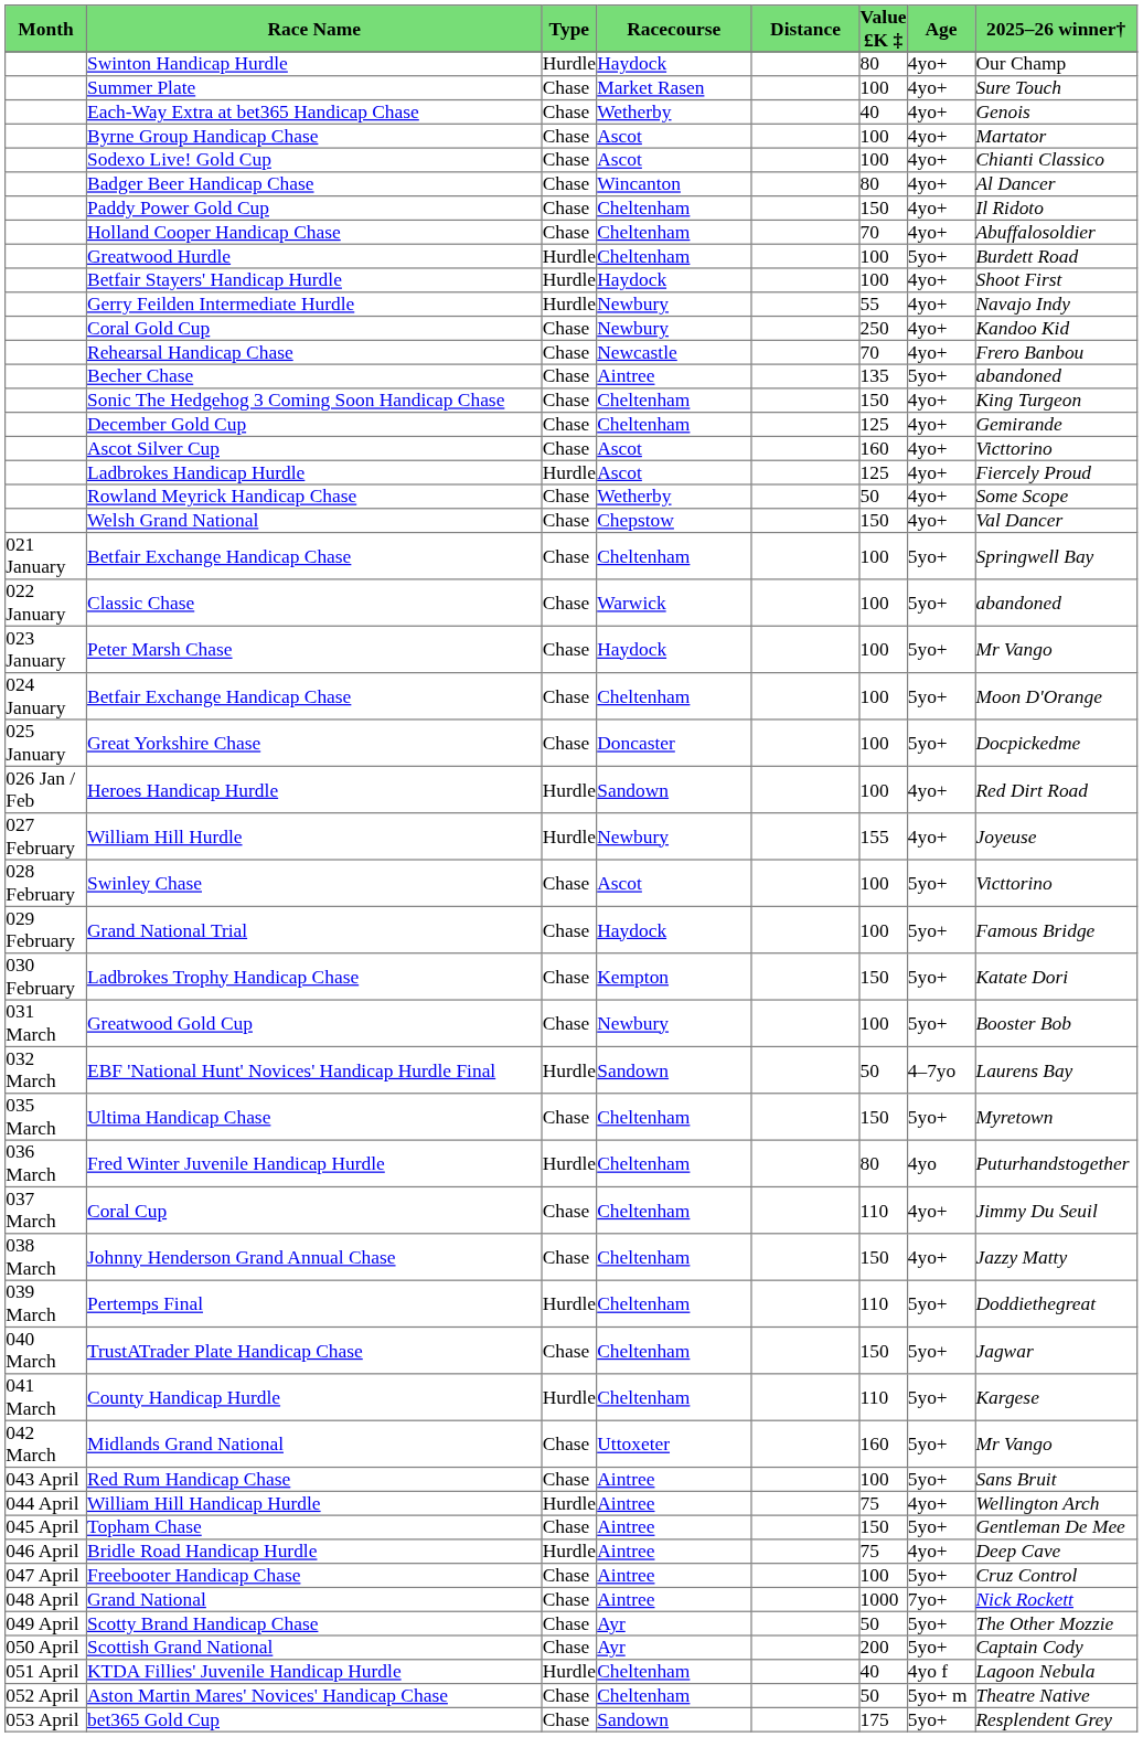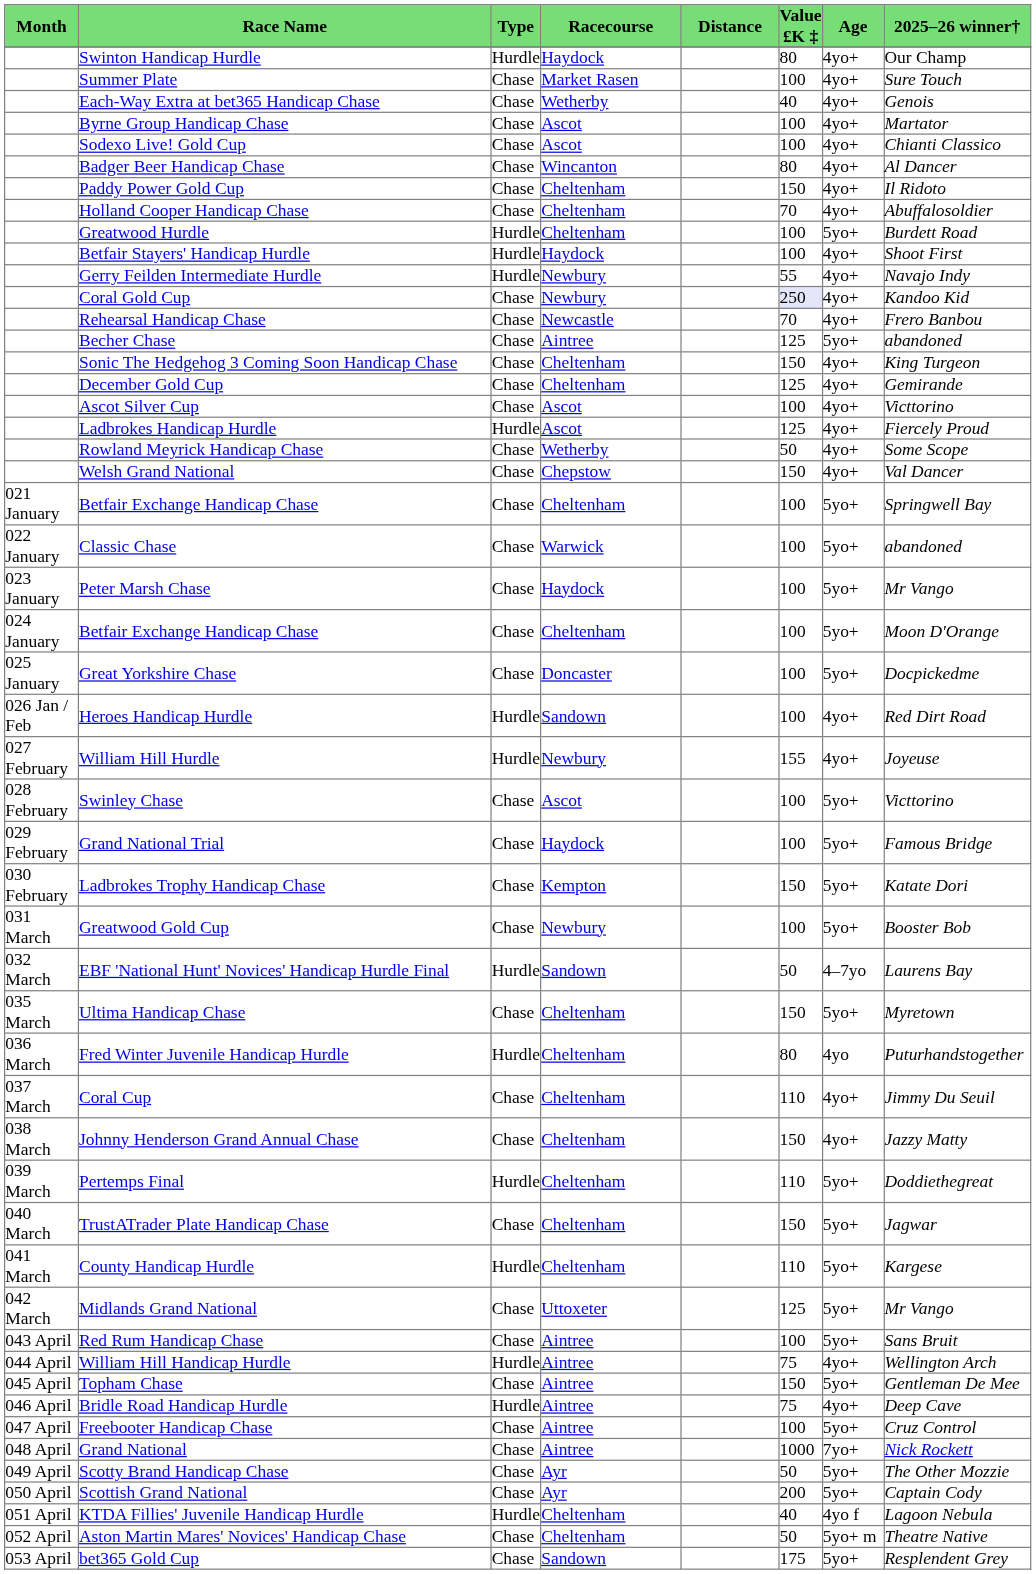 <table class = "sortable" | border="1" cellpadding="0" style="border-collapse: collapse; font-size:90%">
 <tr bgcolor="#77dd77" align="center"hero>
 <th width="60px"><strong>Month</strong><br></th>
 <th width="340px"><strong>Race Name</strong><br></th>
 <th width="40px"><strong>Type</strong><br></th>
 <th width="115px"><strong>Racecourse</strong><br></th>
 <th width="80px"><strong>Distance</strong> <br></th>
 <th Width="30px"><strong>Value £K</strong> ‡ <br></th>
 <th width="50px"><strong>Age</strong><br></th>
 <th width="120px"><strong>2025–26 winner†</strong><br></th>
 </tr>
 <tr>
 </tr>
 <tr>
 <td></td>
 <td><a href='#'>Swinton Handicap Hurdle</a></td>
 <td>Hurdle</td>
 <td><a href='#'>Haydock</a></td>
 <td></td>
 <td>80</td>
 <td>4yo+</td>
 <td>Our Champ</td>
 </tr>
 <tr>
 <td></td>
 <td><a href='#'>Summer Plate</a></td>
 <td>Chase</td>
 <td><a href='#'>Market Rasen</a></td>
 <td></td>
 <td>100</td>
 <td>4yo+</td>
 <td><em>Sure Touch</em></td>
 </tr>
 <tr>
 <td></td>
 <td><a href='#'>Each-Way Extra at bet365 Handicap Chase</a></td>
 <td>Chase</td>
 <td><a href='#'>Wetherby</a></td>
 <td></td>
 <td>40</td>
 <td>4yo+</td>
 <td><em>Genois</em></td>
 </tr>
 <tr>
 <td></td>
 <td><a href='#'>Byrne Group Handicap Chase</a></td>
 <td>Chase</td>
 <td><a href='#'>Ascot</a></td>
 <td></td>
 <td>100</td>
 <td>4yo+</td>
 <td><em>Martator</em></td>
 </tr>
 <tr>
 <td></td>
 <td><a href='#'>Sodexo Live! Gold Cup</a></td>
 <td>Chase</td>
 <td><a href='#'>Ascot</a></td>
 <td></td>
 <td>100</td>
 <td>4yo+</td>
 <td><em>Chianti Classico</em></td>
 </tr>
 <tr>
 <td></td>
 <td><a href='#'>Badger Beer Handicap Chase</a></td>
 <td>Chase</td>
 <td><a href='#'>Wincanton</a></td>
 <td></td>
 <td>80</td>
 <td>4yo+</td>
 <td><em>Al Dancer</em></td>
 </tr>
 <tr>
 <td></td>
 <td><a href='#'>Paddy Power Gold Cup</a></td>
 <td>Chase</td>
 <td><a href='#'>Cheltenham</a></td>
 <td></td>
 <td>150</td>
 <td>4yo+</td>
 <td><em>Il Ridoto</em></td>
 </tr>
 <tr>
 <td></td>
 <td><a href='#'>Holland Cooper Handicap Chase</a></td>
 <td>Chase</td>
 <td><a href='#'>Cheltenham</a></td>
 <td></td>
 <td>70</td>
 <td>4yo+</td>
 <td><em>Abuffalosoldier</em></td>
 </tr>
 <tr>
 <td></td>
 <td><a href='#'>Greatwood Hurdle</a></td>
 <td>Hurdle</td>
 <td><a href='#'>Cheltenham</a></td>
 <td></td>
 <td>100</td>
 <td>5yo+</td>
 <td><em>Burdett Road</em></td>
 </tr>
 <tr>
 <td></td>
 <td><a href='#'>Betfair Stayers' Handicap Hurdle</a></td>
 <td>Hurdle</td>
 <td><a href='#'>Haydock</a></td>
 <td></td>
 <td>100</td>
 <td>4yo+</td>
 <td><em>Shoot First</em></td>
 </tr>
 <tr>
 <td></td>
 <td><a href='#'>Gerry Feilden Intermediate Hurdle</a></td>
 <td>Hurdle</td>
 <td><a href='#'>Newbury</a></td>
 <td></td>
 <td>55</td>
 <td>4yo+</td>
 <td><em>Navajo Indy</em></td>
 </tr>
 <tr>
 <td></td>
 <td><a href='#'>Coral Gold Cup</a></td>
 <td>Chase</td>
 <td><a href='#'>Newbury</a></td>
 <td></td>
-<td>250</td>
+<td style="background: lavender;">250</td>
 <td>4yo+</td>
 <td><em>Kandoo Kid</em></td>
 </tr>
 <tr>
 <td></td>
 <td><a href='#'>Rehearsal Handicap Chase</a></td>
 <td>Chase</td>
 <td><a href='#'>Newcastle</a></td>
 <td></td>
 <td>70</td>
 <td>4yo+</td>
 <td><em>Frero Banbou</em></td>
 </tr>
 <tr>
 <td></td>
 <td><a href='#'>Becher Chase</a></td>
 <td>Chase</td>
 <td><a href='#'>Aintree</a></td>
 <td></td>
-<td>135</td>
+<td>125</td>
 <td>5yo+</td>
 <td><em>abandoned</em></td>
 </tr>
 <tr>
 <td></td>
 <td><a href='#'>Sonic The Hedgehog 3 Coming Soon Handicap Chase</a></td>
 <td>Chase</td>
 <td><a href='#'>Cheltenham</a></td>
 <td></td>
 <td>150</td>
 <td>4yo+</td>
 <td><em>King Turgeon</em></td>
 </tr>
 <tr>
 <td></td>
 <td><a href='#'>December Gold Cup</a></td>
 <td>Chase</td>
 <td><a href='#'>Cheltenham</a></td>
 <td></td>
 <td>125</td>
 <td>4yo+</td>
 <td><em>Gemirande</em></td>
 </tr>
 <tr>
 <td></td>
 <td><a href='#'>Ascot Silver Cup</a></td>
 <td>Chase</td>
 <td><a href='#'>Ascot</a></td>
 <td></td>
-<td>160</td>
+<td>100</td>
 <td>4yo+</td>
 <td><em>Victtorino</em></td>
 </tr>
 <tr>
 <td></td>
 <td><a href='#'>Ladbrokes Handicap Hurdle</a></td>
 <td>Hurdle</td>
 <td><a href='#'>Ascot</a></td>
 <td></td>
 <td>125</td>
 <td>4yo+</td>
 <td><em>Fiercely Proud</em></td>
 </tr>
 <tr>
 <td></td>
 <td><a href='#'>Rowland Meyrick Handicap Chase</a></td>
 <td>Chase</td>
 <td><a href='#'>Wetherby</a></td>
 <td></td>
 <td>50</td>
 <td>4yo+</td>
 <td><em>Some Scope</em></td>
 </tr>
 <tr>
 <td></td>
 <td><a href='#'>Welsh Grand National</a></td>
 <td>Chase</td>
 <td><a href='#'>Chepstow</a></td>
 <td></td>
 <td>150</td>
 <td>4yo+</td>
 <td><em>Val Dancer</em></td>
 </tr>
 <tr>
 <td><span>021</span> January</td>
 <td><a href='#'>Betfair Exchange Handicap Chase</a></td>
 <td>Chase</td>
 <td><a href='#'>Cheltenham</a></td>
 <td></td>
 <td>100</td>
 <td>5yo+</td>
 <td><em>Springwell Bay</em></td>
 </tr>
 <tr>
 <td><span>022</span> January</td>
 <td><a href='#'>Classic Chase</a></td>
 <td>Chase</td>
 <td><a href='#'>Warwick</a></td>
 <td></td>
 <td>100</td>
 <td>5yo+</td>
 <td><em>abandoned</em></td>
 </tr>
 <tr>
 <td><span>023</span> January</td>
 <td><a href='#'>Peter Marsh Chase</a></td>
 <td>Chase</td>
 <td><a href='#'>Haydock</a></td>
 <td></td>
 <td>100</td>
 <td>5yo+</td>
 <td><em>Mr Vango</em></td>
 </tr>
 <tr>
 <td><span>024</span> January</td>
 <td><a href='#'>Betfair Exchange Handicap Chase</a></td>
 <td>Chase</td>
 <td><a href='#'>Cheltenham</a></td>
 <td></td>
 <td>100</td>
 <td>5yo+</td>
 <td><em>Moon D'Orange</em></td>
 </tr>
 <tr>
 <td><span>025</span> January</td>
 <td><a href='#'>Great Yorkshire Chase</a></td>
 <td>Chase</td>
 <td><a href='#'>Doncaster</a></td>
 <td></td>
 <td>100</td>
 <td>5yo+</td>
 <td><em>Docpickedme</em></td>
 </tr>
 <tr>
 <td><span>026</span> Jan / Feb</td>
 <td><a href='#'>Heroes Handicap Hurdle</a></td>
 <td>Hurdle</td>
 <td><a href='#'>Sandown</a></td>
 <td></td>
 <td>100</td>
 <td>4yo+</td>
 <td><em>Red Dirt Road</em></td>
 </tr>
 <tr>
 <td><span>027</span> February</td>
 <td><a href='#'>William Hill Hurdle</a></td>
 <td>Hurdle</td>
 <td><a href='#'>Newbury</a></td>
 <td></td>
 <td>155</td>
 <td>4yo+</td>
 <td><em>Joyeuse</em></td>
 </tr>
 <tr>
 <td><span>028</span> February</td>
 <td><a href='#'>Swinley Chase</a></td>
 <td>Chase</td>
 <td><a href='#'>Ascot</a></td>
 <td></td>
 <td>100</td>
 <td>5yo+</td>
 <td><em>Victtorino</em></td>
 </tr>
 <tr>
 <td><span>029</span> February</td>
 <td><a href='#'>Grand National Trial</a></td>
 <td>Chase</td>
 <td><a href='#'>Haydock</a></td>
 <td></td>
 <td>100</td>
 <td>5yo+</td>
 <td><em>Famous Bridge</em></td>
 </tr>
 <tr>
 <td><span>030</span> February</td>
 <td><a href='#'>Ladbrokes Trophy Handicap Chase</a></td>
 <td>Chase</td>
 <td><a href='#'>Kempton</a></td>
 <td></td>
 <td>150</td>
 <td>5yo+</td>
 <td><em>Katate Dori</em></td>
 </tr>
 <tr>
 <td><span>031</span> March</td>
 <td><a href='#'>Greatwood Gold Cup</a></td>
 <td>Chase</td>
 <td><a href='#'>Newbury</a></td>
 <td></td>
 <td>100</td>
 <td>5yo+</td>
 <td><em>Booster Bob</em></td>
 </tr>
 <tr>
 <td><span>032</span> March</td>
 <td><a href='#'>EBF 'National Hunt' Novices' Handicap Hurdle Final</a></td>
 <td>Hurdle</td>
 <td><a href='#'>Sandown</a></td>
 <td></td>
 <td>50</td>
 <td>4–7yo</td>
 <td><em>Laurens Bay</em></td>
 </tr>
 <tr>
 <td><span>035</span> March</td>
 <td><a href='#'>Ultima Handicap Chase</a></td>
 <td>Chase</td>
 <td><a href='#'>Cheltenham</a></td>
 <td></td>
 <td>150</td>
 <td>5yo+</td>
 <td><em>Myretown</em></td>
 </tr>
 <tr>
 <td><span>036</span> March</td>
 <td><a href='#'>Fred Winter Juvenile Handicap Hurdle</a></td>
 <td>Hurdle</td>
 <td><a href='#'>Cheltenham</a></td>
 <td></td>
 <td>80</td>
 <td>4yo</td>
 <td><em>Puturhandstogether</em></td>
 </tr>
 <tr>
 <td><span>037</span> March</td>
 <td><a href='#'>Coral Cup</a></td>
 <td>Chase</td>
 <td><a href='#'>Cheltenham</a></td>
 <td></td>
 <td>110</td>
 <td>4yo+</td>
 <td><em>Jimmy Du Seuil</em></td>
 </tr>
 <tr>
 <td><span>038</span> March</td>
 <td><a href='#'>Johnny Henderson Grand Annual Chase</a></td>
 <td>Chase</td>
 <td><a href='#'>Cheltenham</a></td>
 <td></td>
 <td>150</td>
 <td>4yo+</td>
 <td><em>Jazzy Matty</em></td>
 </tr>
 <tr>
 <td><span>039</span> March</td>
 <td><a href='#'>Pertemps Final</a></td>
 <td>Hurdle</td>
 <td><a href='#'>Cheltenham</a></td>
 <td></td>
 <td>110</td>
 <td>5yo+</td>
 <td><em>Doddiethegreat</em></td>
 </tr>
 <tr>
 <td><span>040</span> March</td>
 <td><a href='#'>TrustATrader Plate Handicap Chase</a></td>
 <td>Chase</td>
 <td><a href='#'>Cheltenham</a></td>
 <td></td>
 <td>150</td>
 <td>5yo+</td>
 <td><em>Jagwar</em></td>
 </tr>
 <tr>
 <td><span>041</span> March</td>
 <td><a href='#'>County Handicap Hurdle</a></td>
 <td>Hurdle</td>
 <td><a href='#'>Cheltenham</a></td>
 <td></td>
 <td>110</td>
 <td>5yo+</td>
 <td><em>Kargese</em></td>
 </tr>
 <tr>
 <td><span>042</span> March</td>
 <td><a href='#'>Midlands Grand National</a></td>
 <td>Chase</td>
 <td><a href='#'>Uttoxeter</a></td>
 <td></td>
-<td>160</td>
+<td>125</td>
 <td>5yo+</td>
 <td><em>Mr Vango</em></td>
 </tr>
 <tr>
 <td><span>043</span> April</td>
 <td><a href='#'>Red Rum Handicap Chase</a></td>
 <td>Chase</td>
 <td><a href='#'>Aintree</a></td>
 <td></td>
 <td>100</td>
 <td>5yo+</td>
 <td><em>Sans Bruit</em></td>
 </tr>
 <tr>
 <td><span>044</span> April</td>
 <td><a href='#'>William Hill Handicap Hurdle</a></td>
 <td>Hurdle</td>
 <td><a href='#'>Aintree</a></td>
 <td></td>
 <td>75</td>
 <td>4yo+</td>
 <td><em>Wellington Arch</em></td>
 </tr>
 <tr>
 <td><span>045</span> April</td>
 <td><a href='#'>Topham Chase</a></td>
 <td>Chase</td>
 <td><a href='#'>Aintree</a></td>
 <td></td>
 <td>150</td>
 <td>5yo+</td>
 <td><em>Gentleman De Mee</em></td>
 </tr>
 <tr>
 <td><span>046</span> April</td>
 <td><a href='#'>Bridle Road Handicap Hurdle</a></td>
 <td>Hurdle</td>
 <td><a href='#'>Aintree</a></td>
 <td></td>
 <td>75</td>
 <td>4yo+</td>
 <td><em>Deep Cave</em></td>
 </tr>
 <tr>
 <td><span>047</span> April</td>
 <td><a href='#'>Freebooter Handicap Chase</a></td>
 <td>Chase</td>
 <td><a href='#'>Aintree</a></td>
 <td></td>
 <td>100</td>
 <td>5yo+</td>
 <td><em>Cruz Control</em></td>
 </tr>
 <tr>
 <td><span>048</span> April</td>
 <td><a href='#'>Grand National</a></td>
 <td>Chase</td>
 <td><a href='#'>Aintree</a></td>
 <td></td>
 <td>1000</td>
 <td>7yo+</td>
 <td><em><a href='#'>Nick Rockett</a></em></td>
 </tr>
 <tr>
 <td><span>049</span> April</td>
 <td><a href='#'>Scotty Brand Handicap Chase</a></td>
 <td>Chase</td>
 <td><a href='#'>Ayr</a></td>
 <td></td>
 <td>50</td>
 <td>5yo+</td>
 <td><em>The Other Mozzie</em></td>
 </tr>
 <tr>
 <td><span>050</span> April</td>
 <td><a href='#'>Scottish Grand National</a></td>
 <td>Chase</td>
 <td><a href='#'>Ayr</a></td>
 <td></td>
 <td>200</td>
 <td>5yo+</td>
 <td><em>Captain Cody</em></td>
 </tr>
 <tr>
 <td><span>051</span> April</td>
 <td><a href='#'>KTDA Fillies' Juvenile Handicap Hurdle</a></td>
 <td>Hurdle</td>
 <td><a href='#'>Cheltenham</a></td>
 <td></td>
 <td>40</td>
 <td>4yo f</td>
 <td><em>Lagoon Nebula</em></td>
 </tr>
 <tr>
 <td><span>052</span> April</td>
 <td><a href='#'>Aston Martin Mares' Novices' Handicap Chase</a></td>
 <td>Chase</td>
 <td><a href='#'>Cheltenham</a></td>
 <td></td>
 <td>50</td>
 <td>5yo+ m</td>
 <td><em>Theatre Native</em></td>
 </tr>
 <tr>
 <td><span>053</span> April</td>
 <td><a href='#'>bet365 Gold Cup</a></td>
 <td>Chase</td>
 <td><a href='#'>Sandown</a></td>
 <td></td>
 <td>175</td>
 <td>5yo+</td>
 <td><em>Resplendent Grey</em></td>
 </tr>
 </table>
